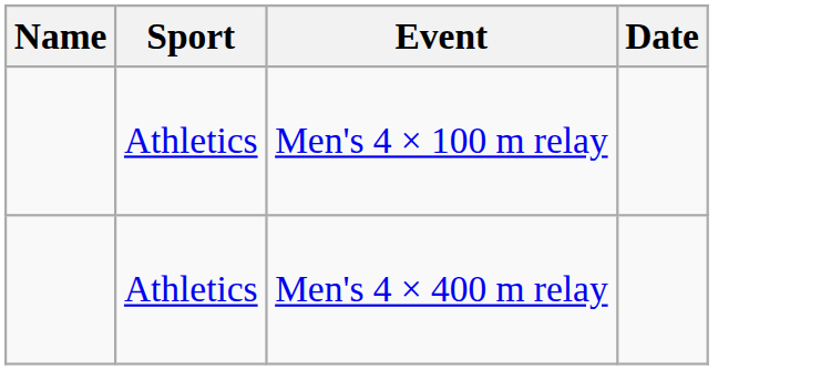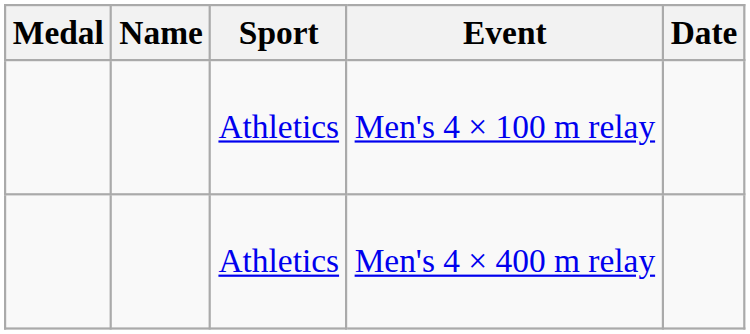 <table class="wikitable sortable" style="font-size:95%">
 <tr>
+<th>Medal</th>
 <th>Name</th>
 <th>Sport</th>
 <th>Event</th>
 <th>Date</th>
 </tr>
 <tr>
+<td></td>
 <td><br><br><br></td>
 <td><a href='#'>Athletics</a></td>
 <td><a href='#'>Men's 4 × 100 m relay</a></td>
 <td></td>
 </tr>
 <tr>
+<td></td>
 <td><br><br><br></td>
 <td><a href='#'>Athletics</a></td>
 <td><a href='#'>Men's 4 × 400 m relay</a></td>
 <td></td>
 </tr>
 </table>
